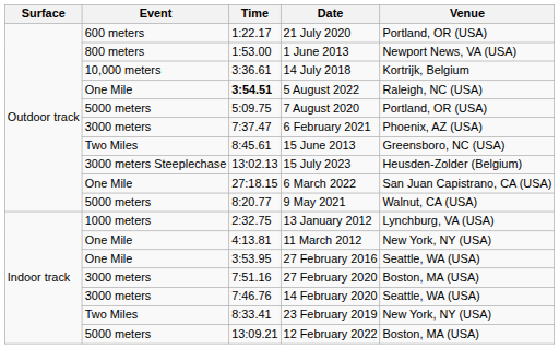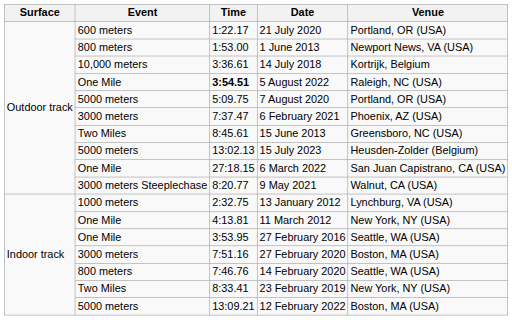 <table class="wikitable sortable">
 <tr>
 <th>Surface</th>
 <th>Event</th>
 <th>Time</th>
 <th>Date</th>
 <th>Venue</th>
 </tr>
 <tr>
 <td rowspan="10">Outdoor track</td>
 <td>600 meters</td>
 <td>1:22.17</td>
 <td>21 July 2020</td>
 <td>Portland, OR (USA)</td>
 </tr>
 <tr>
 <td>800 meters</td>
 <td>1:53.00</td>
 <td>1 June 2013</td>
 <td>Newport News, VA (USA)</td>
 </tr>
 <tr>
 <td>10,000 meters</td>
 <td>3:36.61</td>
 <td>14 July 2018</td>
 <td>Kortrijk, Belgium</td>
 </tr>
 <tr>
 <td>One Mile</td>
 <td><strong>3:54.51</strong></td>
 <td>5 August 2022</td>
 <td>Raleigh, NC (USA)</td>
 </tr>
 <tr>
 <td>5000 meters</td>
 <td>5:09.75</td>
 <td>7 August 2020</td>
 <td>Portland, OR (USA)</td>
 </tr>
 <tr>
 <td>3000 meters</td>
 <td>7:37.47</td>
 <td>6 February 2021</td>
 <td>Phoenix, AZ (USA)</td>
 </tr>
 <tr>
 <td>Two Miles</td>
 <td>8:45.61</td>
 <td>15 June 2013</td>
 <td>Greensboro, NC (USA)</td>
 </tr>
 <tr>
-<td>3000 meters Steeplechase</td>
+<td>5000 meters</td>
 <td>13:02.13</td>
 <td>15 July 2023</td>
 <td>Heusden-Zolder (Belgium)</td>
 </tr>
 <tr>
 <td>One Mile</td>
 <td>27:18.15</td>
 <td>6 March 2022</td>
 <td>San Juan Capistrano, CA (USA)</td>
 </tr>
 <tr>
-<td>5000 meters</td>
+<td>3000 meters Steeplechase</td>
 <td>8:20.77</td>
 <td>9 May 2021</td>
 <td>Walnut, CA (USA)</td>
 </tr>
 <tr>
 <td rowspan="7">Indoor track</td>
 <td>1000 meters</td>
 <td>2:32.75</td>
 <td>13 January 2012</td>
 <td>Lynchburg, VA (USA)</td>
 </tr>
 <tr>
 <td>One Mile</td>
 <td>4:13.81</td>
 <td>11 March 2012</td>
 <td>New York, NY (USA)</td>
 </tr>
 <tr>
 <td>One Mile</td>
 <td>3:53.95</td>
 <td>27 February 2016</td>
 <td>Seattle, WA (USA)</td>
 </tr>
 <tr>
 <td>3000 meters</td>
 <td>7:51.16</td>
 <td>27 February 2020</td>
 <td>Boston, MA (USA)</td>
 </tr>
 <tr>
-<td>3000 meters</td>
+<td>800 meters</td>
 <td>7:46.76</td>
 <td>14 February 2020</td>
 <td>Seattle, WA (USA)</td>
 </tr>
 <tr>
 <td>Two Miles</td>
 <td>8:33.41</td>
 <td>23 February 2019</td>
 <td>New York, NY (USA)</td>
 </tr>
 <tr>
 <td>5000 meters</td>
 <td>13:09.21</td>
 <td>12 February 2022</td>
 <td>Boston, MA (USA)</td>
 </tr>
 </table>
